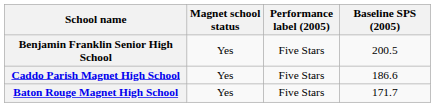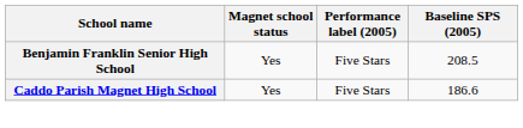 <table class="wikitable">
 <tr>
 <th width="250">School name</th>
 <th width="100">Magnet school status</th>
 <th width="100">Performance label (2005)</th>
 <th width="120">Baseline SPS (2005)</th>
 </tr>
 <tr align="center">
 <th>Benjamin Franklin Senior High School</th>
 <td>Yes</td>
 <td>Five Stars</td>
-<td>200.5</td>
+<td>208.5</td>
 </tr>
 <tr align="center">
 <th><a href='#'>Caddo Parish Magnet High School</a></th>
 <td>Yes</td>
 <td>Five Stars</td>
 <td>186.6</td>
 </tr>
-<tr align="center">
-<th><a href='#'>Baton Rouge Magnet High School</a></th>
-<td>Yes</td>
-<td>Five Stars</td>
-<td>171.7</td>
-</tr>
 </table>
